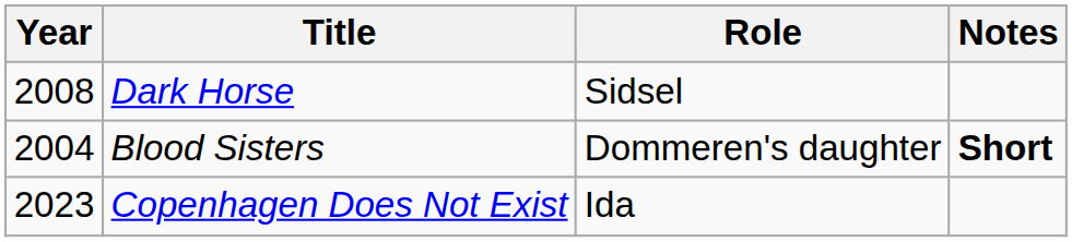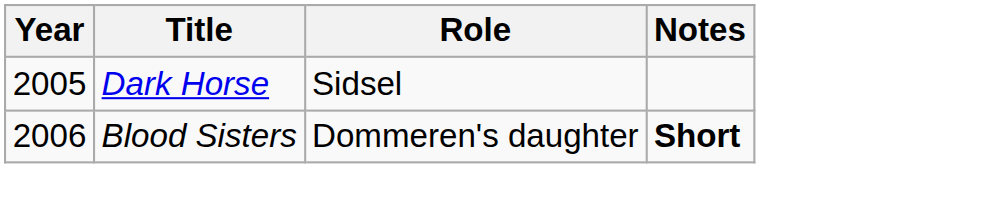 <table class="wikitable unsortable">
 <tr>
 <th>Year</th>
 <th>Title</th>
 <th>Role</th>
 <th>Notes</th>
 </tr>
 <tr>
-<td>2008</td>
+<td>2005</td>
 <td><em><a href='#'>Dark Horse</a></em></td>
 <td>Sidsel</td>
 <td></td>
 </tr>
 <tr>
-<td>2004</td>
+<td>2006</td>
 <td><em>Blood Sisters</em></td>
 <td>Dommeren's daughter</td>
 <td><strong>Short</strong></td>
 </tr>
-<tr>
-<td>2023</td>
-<td><em><a href='#'>Copenhagen Does Not Exist</a></em></td>
-<td>Ida</td>
-<td></td>
-</tr>
 </table>
